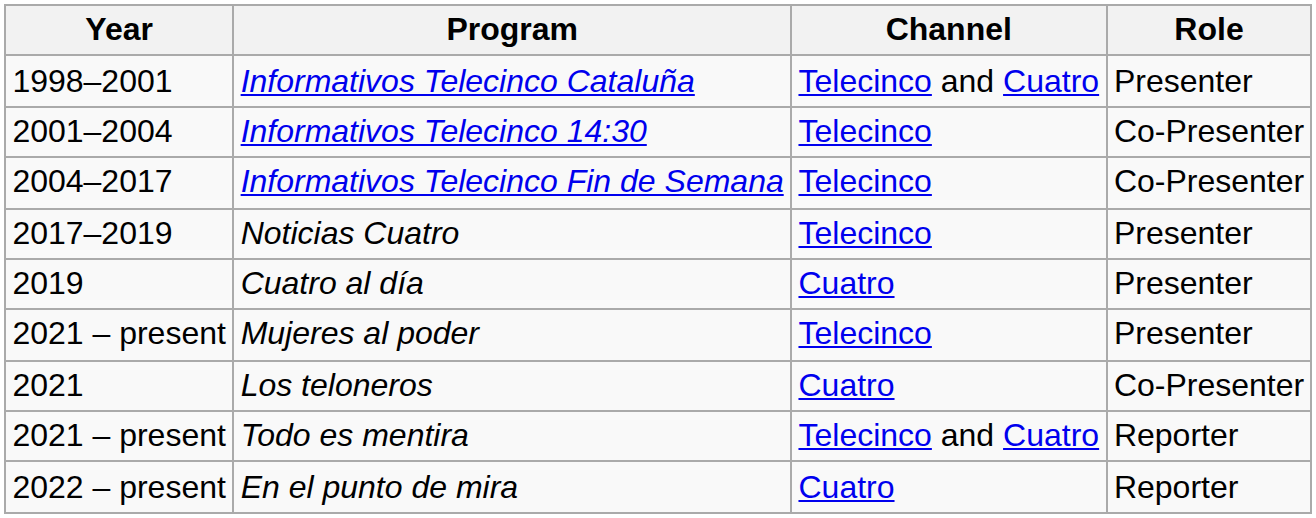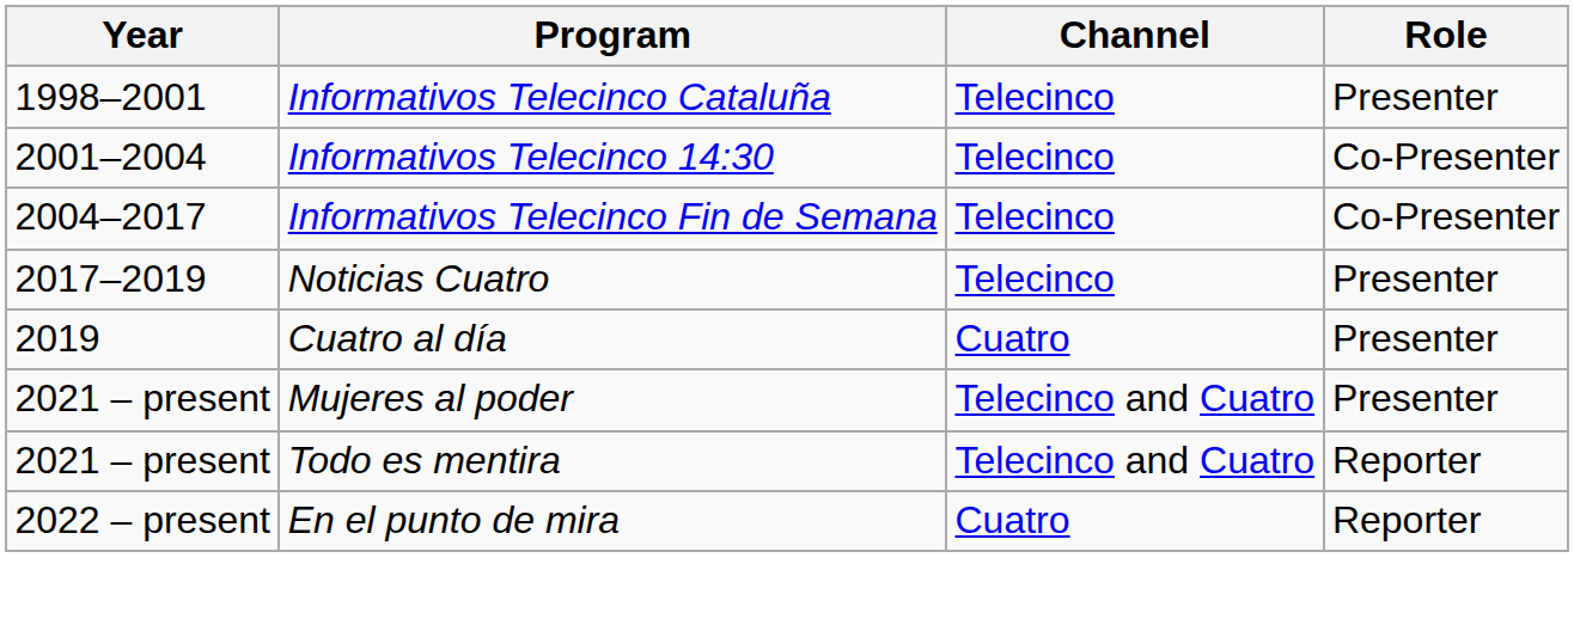 <table class="wikitable">
 <tr>
 <th>Year</th>
 <th>Program</th>
 <th>Channel</th>
 <th>Role</th>
 </tr>
 <tr>
 <td>1998–2001</td>
 <td><em><a href='#'>Informativos Telecinco Cataluña</a></em></td>
-<td><a href='#'>Telecinco</a> and <a href='#'>Cuatro</a></td>
+<td><a href='#'>Telecinco</a></td>
 <td>Presenter</td>
 </tr>
 <tr>
 <td>2001–2004</td>
 <td><em><a href='#'>Informativos Telecinco 14:30</a></em></td>
 <td><a href='#'>Telecinco</a></td>
 <td>Co-Presenter</td>
 </tr>
 <tr>
 <td>2004–2017</td>
 <td><em><a href='#'>Informativos Telecinco Fin de Semana</a></em></td>
 <td><a href='#'>Telecinco</a></td>
 <td>Co-Presenter</td>
 </tr>
 <tr>
 <td>2017–2019</td>
 <td><em>Noticias Cuatro</em></td>
 <td><a href='#'>Telecinco</a></td>
 <td>Presenter</td>
 </tr>
 <tr>
 <td>2019</td>
 <td><em>Cuatro al día</em></td>
 <td><a href='#'>Cuatro</a></td>
 <td>Presenter</td>
 </tr>
 <tr>
 <td>2021 – present</td>
 <td><em>Mujeres al poder</em></td>
-<td><a href='#'>Telecinco</a></td>
+<td><a href='#'>Telecinco</a> and <a href='#'>Cuatro</a></td>
 <td>Presenter</td>
-</tr>
-<tr>
-<td>2021</td>
-<td><em>Los teloneros</em></td>
-<td><a href='#'>Cuatro</a></td>
-<td>Co-Presenter</td>
 </tr>
 <tr>
 <td>2021 – present</td>
 <td><em>Todo es mentira</em></td>
 <td><a href='#'>Telecinco</a> and <a href='#'>Cuatro</a></td>
 <td>Reporter</td>
 </tr>
 <tr>
 <td>2022 – present</td>
 <td><em>En el punto de mira</em></td>
 <td><a href='#'>Cuatro</a></td>
 <td>Reporter</td>
 </tr>
 </table>
